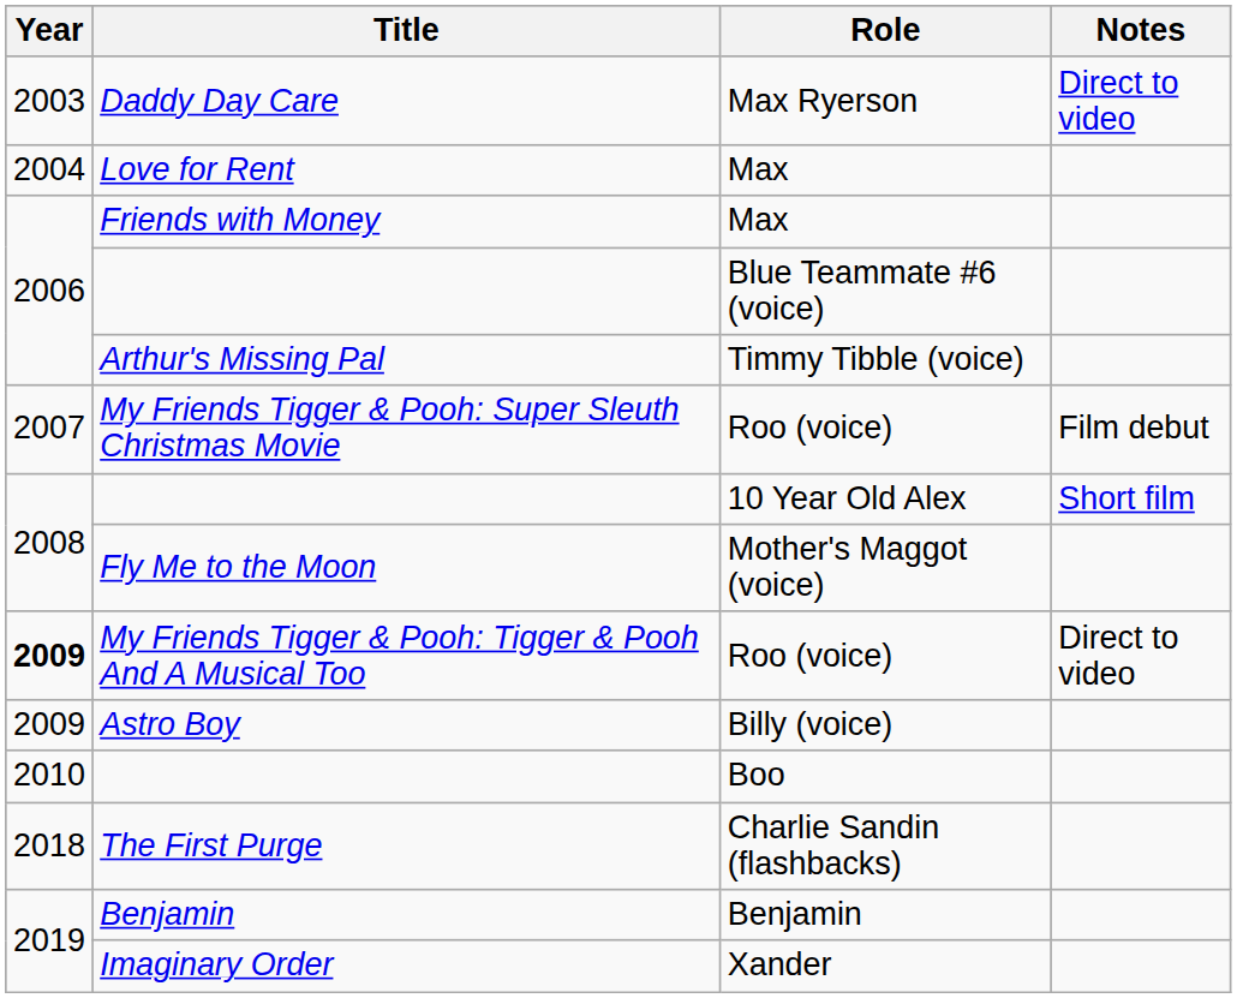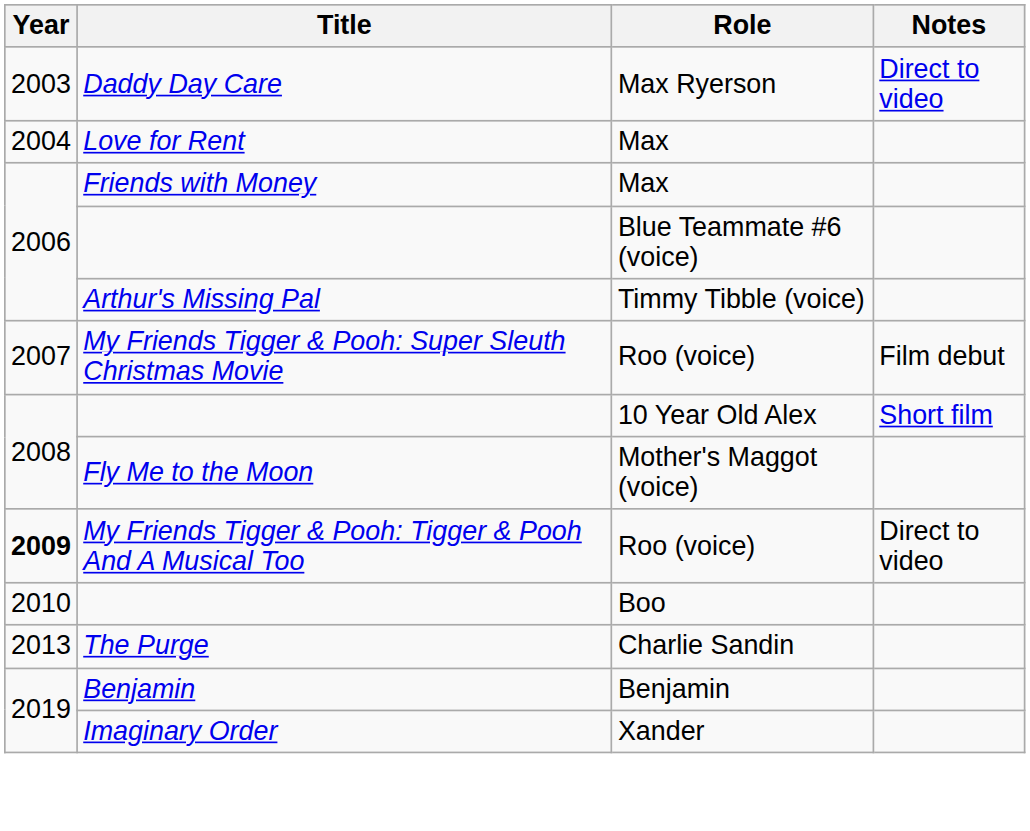 <table class="wikitable sortable">
 <tr>
 <th>Year</th>
 <th>Title</th>
 <th>Role</th>
 <th class="unsortable">Notes</th>
 </tr>
 <tr>
 <td>2003</td>
 <td><em><a href='#'>Daddy Day Care</a></em></td>
 <td>Max Ryerson</td>
 <td><a href='#'>Direct to video</a></td>
 </tr>
 <tr>
 <td>2004</td>
 <td><em><a href='#'>Love for Rent</a></em></td>
 <td>Max</td>
 <td></td>
 </tr>
 <tr>
 <td rowspan="3">2006</td>
 <td><em><a href='#'>Friends with Money</a></em></td>
 <td>Max</td>
 <td></td>
 </tr>
 <tr>
 <td><em></em></td>
 <td>Blue Teammate #6 (voice)</td>
 <td></td>
 </tr>
 <tr>
 <td><em><a href='#'>Arthur's Missing Pal</a></em></td>
 <td>Timmy Tibble (voice)</td>
 <td></td>
 </tr>
 <tr>
 <td>2007</td>
 <td><em><a href='#'>My Friends Tigger & Pooh: Super Sleuth Christmas Movie</a></em></td>
 <td>Roo (voice)</td>
 <td>Film debut</td>
 </tr>
 <tr>
 <td rowspan="2">2008</td>
 <td><em></em></td>
 <td>10 Year Old Alex</td>
 <td><a href='#'>Short film</a></td>
 </tr>
 <tr>
 <td><em><a href='#'>Fly Me to the Moon</a></em></td>
 <td>Mother's Maggot (voice)</td>
 <td></td>
 </tr>
 <tr>
 <td><strong>2009</strong></td>
 <td><em><a href='#'>My Friends Tigger & Pooh: Tigger & Pooh And A Musical Too</a></em></td>
 <td>Roo (voice)</td>
 <td>Direct to video</td>
 </tr>
 <tr>
-<td>2009</td>
-<td><em><a href='#'>Astro Boy</a></em></td>
-<td>Billy (voice)</td>
-<td></td>
-</tr>
-<tr>
 <td>2010</td>
 <td><em></em></td>
 <td>Boo</td>
 <td></td>
 </tr>
 <tr>
-<td>2018</td>
-<td><em><a href='#'>The First Purge</a></em></td>
-<td>Charlie Sandin (flashbacks)</td>
+<td>2013</td>
+<td><em><a href='#'>The Purge</a></em></td>
+<td>Charlie Sandin</td>
 <td></td>
 </tr>
 <tr>
 <td rowspan="2">2019</td>
 <td><em><a href='#'>Benjamin</a></em></td>
 <td>Benjamin</td>
 <td></td>
 </tr>
 <tr>
 <td><em><a href='#'>Imaginary Order</a></em></td>
 <td>Xander</td>
 <td></td>
 </tr>
 </table>
